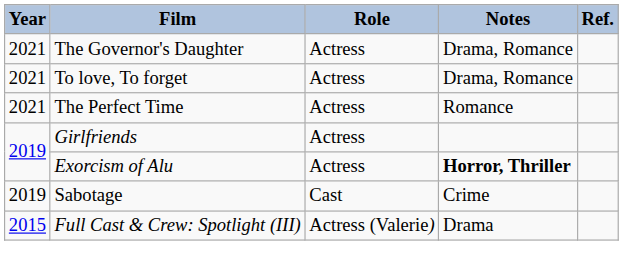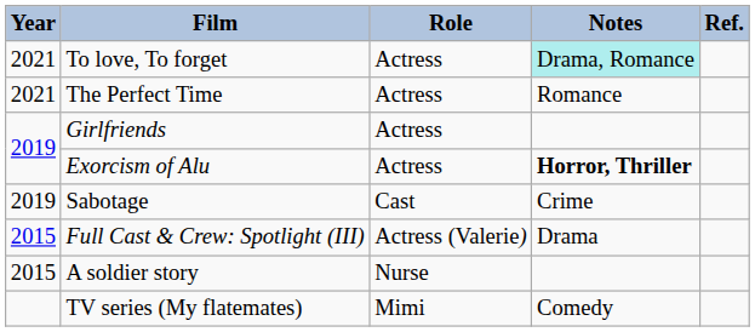 <table class="wikitable">
 <tr>
 <th style="background:#B0C4DE;">Year</th>
 <th style="background:#B0C4DE;">Film</th>
 <th style="background:#B0C4DE;">Role</th>
 <th style="background:#B0C4DE;">Notes</th>
 <th style="background:#B0C4DE;">Ref.</th>
 </tr>
 <tr>
 <td>2021</td>
-<td>The Governor's Daughter</td>
-<td>Actress</td>
-<td>Drama, Romance</td>
-<td></td>
-</tr>
-<tr>
-<td>2021</td>
 <td>To love, To forget</td>
 <td>Actress</td>
-<td>Drama, Romance</td>
+<td style="background: paleturquoise;">Drama, Romance</td>
 <td></td>
 </tr>
 <tr>
 <td>2021</td>
 <td>The Perfect Time</td>
 <td>Actress</td>
 <td>Romance</td>
 <td></td>
 </tr>
 <tr>
 <td rowspan=2><a href='#'>2019</a></td>
 <td><em>Girlfriends</em></td>
 <td>Actress</td>
 <td></td>
 <td></td>
 </tr>
 <tr>
 <td><em>Exorcism of Alu</em></td>
 <td>Actress</td>
 <td><strong>Horror, Thriller</strong></td>
 <td></td>
 </tr>
 <tr>
 <td>2019</td>
 <td>Sabotage</td>
 <td>Cast</td>
 <td>Crime</td>
 <td></td>
 </tr>
 <tr>
 <td><a href='#'>2015</a></td>
 <td><em>Full Cast & Crew: Spotlight (III)<strong></td>
 <td>Actress (</em>Valerie<em>)</td>
 <td>Drama</td>
 <td></td>
 </tr>
+<tr>
+<td>2015</td>
+<td>A soldier story</td>
+<td>Nurse</td>
+<td></td>
+<td></td>
+</tr>
+<tr>
+<td></td>
+<td>TV series (My flatemates)</td>
+<td>Mimi</td>
+<td>Comedy</td>
+<td></td>
+</tr>
 </table>
